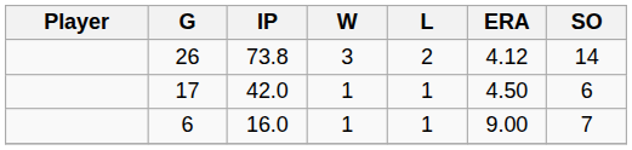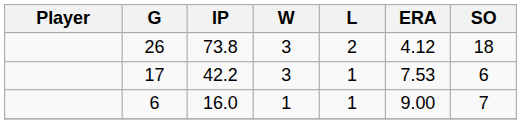 <table class="wikitable sortable">
 <tr>
 <th bgcolor="#DDDDFF" width="16%">Player</th>
 <th bgcolor="#DDDDFF" width="9%">G</th>
 <th bgcolor="#DDDDFF" width="9%">IP</th>
 <th bgcolor="#DDDDFF" width="9%">W</th>
 <th bgcolor="#DDDDFF" width="9%">L</th>
 <th bgcolor="#DDDDFF" width="9%">ERA</th>
 <th bgcolor="#DDDDFF" width="9%">SO</th>
 </tr>
 <tr align="center">
 <td></td>
 <td>26</td>
 <td>73.8</td>
 <td>3</td>
 <td>2</td>
 <td>4.12</td>
-<td>14</td>
+<td>18</td>
 </tr>
 <tr align="center">
 <td></td>
 <td>17</td>
-<td>42.0</td>
+<td>42.2</td>
+<td>3</td>
 <td>1</td>
-<td>1</td>
-<td>4.50</td>
+<td>7.53</td>
 <td>6</td>
 </tr>
 <tr align="center">
 <td></td>
 <td>6</td>
 <td>16.0</td>
 <td>1</td>
 <td>1</td>
 <td>9.00</td>
 <td>7</td>
 </tr>
 <tr align="center">
 </tr>
 </table>
